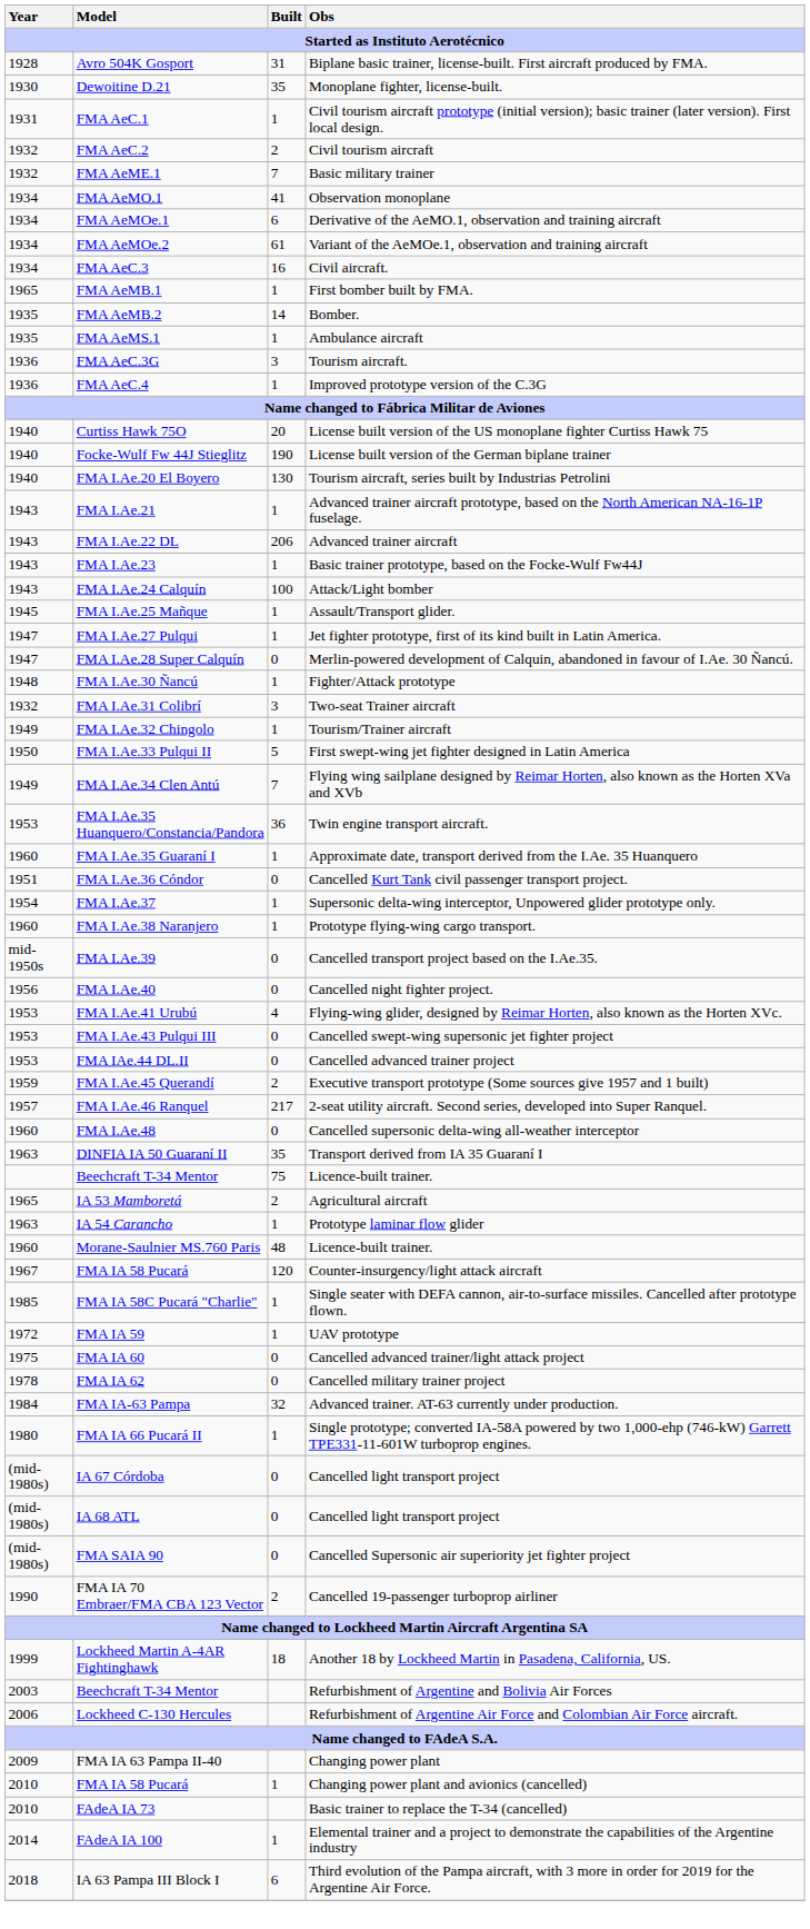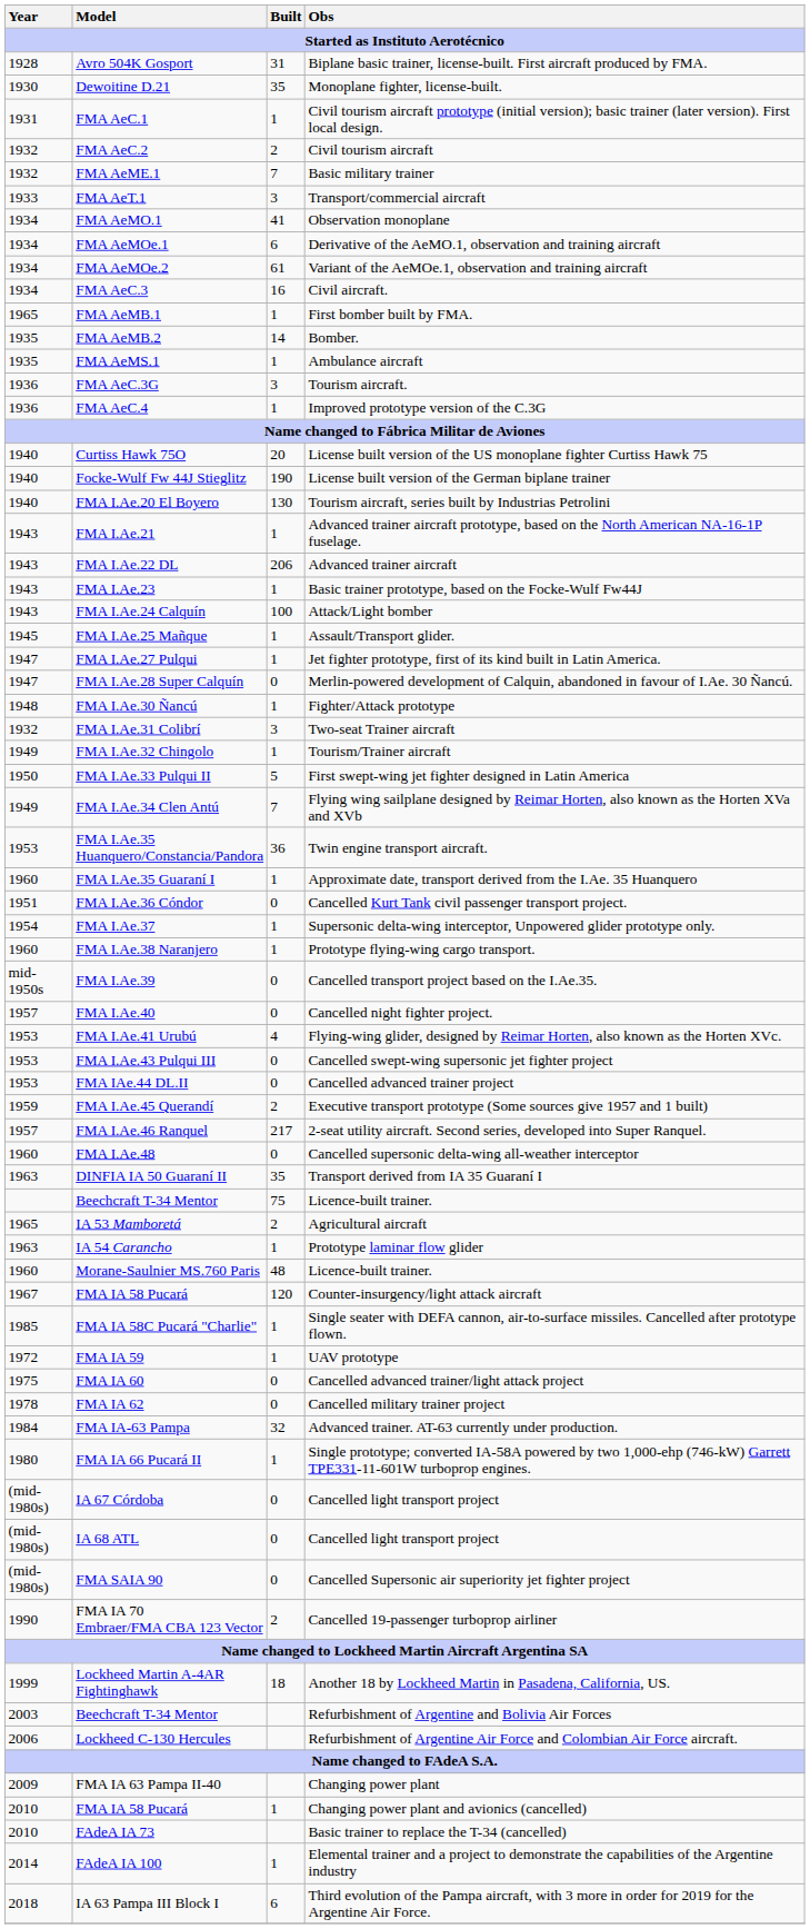 <table class="wikitable">
 <tr>
 <th style="text-align: left;">Year</th>
 <th style="text-align: left; width:200px; ">Model</th>
 <th style="text-align: left;">Built</th>
 <th style="text-align: left;">Obs</th>
 </tr>
 <tr>
 <th colspan=4 style="text-align: center; background: #C4CCFC;">Started as <strong>Instituto Aerotécnico</strong></th>
 </tr>
 <tr>
 <td>1928</td>
 <td><a href='#'>Avro 504K Gosport</a></td>
 <td>31</td>
 <td>Biplane basic trainer, license-built. First aircraft produced by FMA.</td>
 </tr>
 <tr>
 <td>1930</td>
 <td><a href='#'>Dewoitine D.21</a></td>
 <td>35</td>
 <td>Monoplane fighter, license-built.</td>
 </tr>
 <tr>
 <td>1931</td>
 <td><a href='#'>FMA AeC.1</a></td>
 <td>1</td>
 <td>Civil tourism aircraft  <a href='#'>prototype</a> (initial version); basic trainer (later version). First local design.</td>
 </tr>
 <tr>
 <td>1932</td>
 <td><a href='#'>FMA AeC.2</a></td>
 <td>2</td>
 <td>Civil tourism aircraft</td>
 </tr>
 <tr>
 <td>1932</td>
 <td><a href='#'>FMA AeME.1</a></td>
 <td>7</td>
 <td>Basic military trainer</td>
+</tr>
+<tr>
+<td>1933</td>
+<td><a href='#'>FMA AeT.1</a></td>
+<td>3</td>
+<td>Transport/commercial aircraft</td>
 </tr>
 <tr>
 <td>1934</td>
 <td><a href='#'>FMA AeMO.1</a></td>
 <td>41</td>
 <td>Observation monoplane</td>
 </tr>
 <tr>
 <td>1934</td>
 <td><a href='#'>FMA AeMOe.1</a></td>
 <td>6</td>
 <td>Derivative of the AeMO.1, observation and training aircraft</td>
 </tr>
 <tr>
 <td>1934</td>
 <td><a href='#'>FMA AeMOe.2</a></td>
 <td>61</td>
 <td>Variant of the AeMOe.1, observation and training aircraft</td>
 </tr>
 <tr>
 <td>1934</td>
 <td><a href='#'>FMA AeC.3</a></td>
 <td>16</td>
 <td>Civil aircraft.</td>
 </tr>
 <tr>
 <td>1965</td>
 <td><a href='#'>FMA AeMB.1</a></td>
 <td>1</td>
 <td>First bomber built by FMA.</td>
 </tr>
 <tr>
 <td>1935</td>
 <td><a href='#'>FMA AeMB.2</a></td>
 <td>14</td>
 <td>Bomber.</td>
 </tr>
 <tr>
 <td>1935</td>
 <td><a href='#'>FMA AeMS.1</a></td>
 <td>1</td>
 <td>Ambulance aircraft</td>
 </tr>
 <tr>
 <td>1936</td>
 <td><a href='#'>FMA AeC.3G</a></td>
 <td>3</td>
 <td>Tourism aircraft.</td>
 </tr>
 <tr>
 <td>1936</td>
 <td><a href='#'>FMA AeC.4</a></td>
 <td>1</td>
 <td>Improved prototype version of the C.3G</td>
 </tr>
 <tr>
 <th colspan=4 style="text-align: center; background: #C4CCFC;">Name changed to <strong>Fábrica Militar de Aviones</strong></th>
 </tr>
 <tr>
 <td>1940</td>
 <td><a href='#'>Curtiss Hawk 75O</a></td>
 <td>20</td>
 <td>License built version of the US monoplane fighter Curtiss Hawk 75</td>
 </tr>
 <tr>
 <td>1940</td>
 <td><a href='#'>Focke-Wulf Fw 44J Stieglitz</a></td>
 <td>190</td>
 <td>License built version of the German biplane trainer</td>
 </tr>
 <tr>
 <td>1940</td>
 <td><a href='#'>FMA I.Ae.20 El Boyero</a></td>
 <td>130</td>
 <td>Tourism aircraft, series built by Industrias Petrolini</td>
 </tr>
 <tr>
 <td>1943</td>
 <td><a href='#'>FMA I.Ae.21</a></td>
 <td>1</td>
 <td>Advanced trainer aircraft prototype, based on the <a href='#'>North American NA-16-1P</a> fuselage.</td>
 </tr>
 <tr>
 <td>1943</td>
 <td><a href='#'>FMA I.Ae.22 DL</a></td>
 <td>206</td>
 <td>Advanced trainer aircraft</td>
 </tr>
 <tr>
 <td>1943</td>
 <td><a href='#'>FMA I.Ae.23</a></td>
 <td>1</td>
 <td>Basic trainer prototype, based on the Focke-Wulf Fw44J</td>
 </tr>
 <tr>
 <td>1943</td>
 <td><a href='#'>FMA I.Ae.24 Calquín</a></td>
 <td>100</td>
 <td>Attack/Light bomber</td>
 </tr>
 <tr>
 <td>1945</td>
 <td><a href='#'>FMA I.Ae.25 Mañque</a></td>
 <td>1</td>
 <td>Assault/Transport glider.</td>
 </tr>
 <tr>
 <td>1947</td>
 <td><a href='#'>FMA I.Ae.27 Pulqui</a></td>
 <td>1</td>
 <td>Jet fighter prototype, first of its kind built in Latin America.</td>
 </tr>
 <tr>
 <td>1947</td>
 <td><a href='#'>FMA I.Ae.28 Super Calquín</a></td>
 <td>0</td>
 <td>Merlin-powered development of Calquin, abandoned in favour of I.Ae. 30 Ñancú.</td>
 </tr>
 <tr>
 <td>1948</td>
 <td><a href='#'>FMA I.Ae.30 Ñancú</a></td>
 <td>1</td>
 <td>Fighter/Attack prototype</td>
 </tr>
 <tr>
 <td>1932</td>
 <td><a href='#'>FMA I.Ae.31 Colibrí</a></td>
 <td>3</td>
 <td>Two-seat Trainer aircraft</td>
 </tr>
 <tr>
 <td>1949</td>
 <td><a href='#'>FMA I.Ae.32 Chingolo</a></td>
 <td>1</td>
 <td>Tourism/Trainer aircraft</td>
 </tr>
 <tr>
 <td>1950</td>
 <td><a href='#'>FMA I.Ae.33 Pulqui II</a></td>
 <td>5</td>
 <td>First swept-wing jet fighter designed in Latin America</td>
 </tr>
 <tr>
 <td>1949</td>
 <td><a href='#'>FMA I.Ae.34 Clen Antú</a></td>
 <td>7</td>
 <td>Flying wing sailplane designed by <a href='#'>Reimar Horten</a>, also known as the Horten XVa and XVb</td>
 </tr>
 <tr>
 <td>1953</td>
 <td><a href='#'>FMA I.Ae.35 Huanquero/Constancia/Pandora</a></td>
 <td>36</td>
 <td>Twin engine transport aircraft.</td>
 </tr>
 <tr>
 <td>1960</td>
 <td><a href='#'>FMA I.Ae.35 Guaraní I</a></td>
 <td>1</td>
 <td>Approximate date, transport derived from the I.Ae. 35 Huanquero</td>
 </tr>
 <tr>
 <td>1951</td>
 <td><a href='#'>FMA I.Ae.36 Cóndor</a></td>
 <td>0</td>
 <td>Cancelled <a href='#'>Kurt Tank</a> civil passenger transport project.</td>
 </tr>
 <tr>
 <td>1954</td>
 <td><a href='#'>FMA I.Ae.37</a></td>
 <td>1</td>
 <td>Supersonic delta-wing interceptor, Unpowered glider prototype only.</td>
 </tr>
 <tr>
 <td>1960</td>
 <td><a href='#'>FMA I.Ae.38 Naranjero</a></td>
 <td>1</td>
 <td>Prototype flying-wing cargo transport.</td>
 </tr>
 <tr>
 <td>mid-1950s</td>
 <td><a href='#'>FMA I.Ae.39</a></td>
 <td>0</td>
 <td>Cancelled transport project based on the I.Ae.35.</td>
 </tr>
 <tr>
-<td>1956</td>
+<td>1957</td>
 <td><a href='#'>FMA I.Ae.40</a></td>
 <td>0</td>
 <td>Cancelled night fighter project.</td>
 </tr>
 <tr>
 <td>1953</td>
 <td><a href='#'>FMA I.Ae.41 Urubú</a></td>
 <td>4</td>
 <td>Flying-wing glider, designed by <a href='#'>Reimar Horten</a>, also known as the Horten XVc.</td>
 </tr>
 <tr>
 <td>1953</td>
 <td><a href='#'>FMA I.Ae.43 Pulqui III</a></td>
 <td>0</td>
 <td>Cancelled swept-wing supersonic jet fighter project</td>
 </tr>
 <tr>
 <td>1953</td>
 <td><a href='#'>FMA IAe.44 DL.II</a></td>
 <td>0</td>
 <td>Cancelled advanced trainer project</td>
 </tr>
 <tr>
 <td>1959</td>
 <td><a href='#'>FMA I.Ae.45 Querandí</a></td>
 <td>2</td>
 <td>Executive transport prototype (Some sources give 1957 and 1 built)</td>
 </tr>
 <tr>
 <td>1957</td>
 <td><a href='#'>FMA I.Ae.46 Ranquel</a></td>
 <td>217</td>
 <td>2-seat utility aircraft. Second series, developed into Super Ranquel.</td>
 </tr>
 <tr>
 <td>1960</td>
 <td><a href='#'>FMA I.Ae.48</a></td>
 <td>0</td>
 <td>Cancelled supersonic delta-wing all-weather interceptor</td>
 </tr>
 <tr>
 <td>1963</td>
 <td><a href='#'>DINFIA IA 50 Guaraní II</a></td>
 <td>35</td>
 <td>Transport derived from IA 35 Guaraní I</td>
 </tr>
 <tr>
 <td></td>
 <td><a href='#'>Beechcraft T-34 Mentor</a></td>
 <td>75</td>
 <td>Licence-built trainer.</td>
 </tr>
 <tr>
 <td>1965</td>
 <td><a href='#'>IA 53 <em>Mamboretá</em></a></td>
 <td>2</td>
 <td>Agricultural aircraft</td>
 </tr>
 <tr>
 <td>1963</td>
 <td><a href='#'>IA 54 <em>Carancho</em></a></td>
 <td>1</td>
 <td>Prototype <a href='#'>laminar flow</a> glider</td>
 </tr>
 <tr>
 <td>1960</td>
 <td><a href='#'>Morane-Saulnier MS.760 Paris</a></td>
 <td>48</td>
 <td>Licence-built trainer.</td>
 </tr>
 <tr>
 <td>1967</td>
 <td><a href='#'>FMA IA 58 Pucará</a></td>
 <td>120</td>
 <td>Counter-insurgency/light attack aircraft</td>
 </tr>
 <tr>
 <td>1985</td>
 <td><a href='#'>FMA IA 58C Pucará "Charlie"</a></td>
 <td>1</td>
 <td>Single seater with  DEFA cannon, air-to-surface missiles. Cancelled after prototype flown.</td>
 </tr>
 <tr>
 <td>1972</td>
 <td><a href='#'>FMA IA 59</a></td>
 <td>1</td>
 <td>UAV prototype</td>
 </tr>
 <tr>
 <td>1975</td>
 <td><a href='#'>FMA IA 60</a></td>
 <td>0</td>
 <td>Cancelled advanced trainer/light attack project</td>
 </tr>
 <tr>
 <td>1978</td>
 <td><a href='#'>FMA IA 62</a></td>
 <td>0</td>
 <td>Cancelled military trainer project</td>
 </tr>
 <tr>
 <td>1984</td>
 <td><a href='#'>FMA IA-63 Pampa</a></td>
 <td>32</td>
 <td>Advanced trainer. AT-63 currently under production.</td>
 </tr>
 <tr>
 <td>1980</td>
 <td><a href='#'>FMA IA 66 Pucará II</a></td>
 <td>1</td>
 <td>Single prototype; converted IA-58A powered by two 1,000-ehp (746-kW) <a href='#'>Garrett TPE331</a>-11-601W turboprop engines.</td>
 </tr>
 <tr>
 <td>(mid-1980s)</td>
 <td><a href='#'>IA 67 Córdoba</a></td>
 <td>0</td>
 <td>Cancelled light transport project</td>
 </tr>
 <tr>
 <td>(mid-1980s)</td>
 <td><a href='#'>IA 68 ATL</a></td>
 <td>0</td>
 <td>Cancelled light transport project</td>
 </tr>
 <tr>
 <td>(mid-1980s)</td>
 <td><a href='#'>FMA SAIA 90</a></td>
 <td>0</td>
 <td>Cancelled Supersonic air superiority jet fighter project</td>
 </tr>
 <tr>
 <td>1990</td>
 <td>FMA IA 70<br><a href='#'>Embraer/FMA CBA 123 Vector</a></td>
 <td>2</td>
 <td>Cancelled 19-passenger turboprop airliner</td>
 </tr>
 <tr>
 <th colspan=4 style="text-align: center; background: #C4CCFC;">Name changed to <strong>Lockheed Martin Aircraft Argentina SA</strong></th>
 </tr>
 <tr>
 <td>1999</td>
 <td><a href='#'>Lockheed Martin A-4AR Fightinghawk</a></td>
 <td>18</td>
 <td>Another 18 by <a href='#'>Lockheed Martin</a> in <a href='#'>Pasadena, California</a>, US.</td>
 </tr>
 <tr>
 <td>2003</td>
 <td><a href='#'>Beechcraft T-34 Mentor</a></td>
 <td></td>
 <td>Refurbishment of <a href='#'>Argentine</a> and <a href='#'>Bolivia</a> Air Forces</td>
 </tr>
 <tr>
 <td>2006</td>
 <td><a href='#'>Lockheed C-130 Hercules</a></td>
 <td></td>
 <td>Refurbishment of <a href='#'>Argentine Air Force</a> and <a href='#'>Colombian Air Force</a> aircraft.</td>
 </tr>
 <tr>
 <th colspan=4 style="text-align: center; background: #C4CCFC;">Name changed to <strong>FAdeA S.A.</strong></th>
 </tr>
 <tr>
 <td>2009</td>
 <td>FMA IA 63 Pampa II-40</td>
 <td></td>
 <td>Changing power plant</td>
 </tr>
 <tr>
 <td>2010</td>
 <td><a href='#'>FMA IA 58 Pucará</a></td>
 <td>1</td>
 <td>Changing power plant and avionics (cancelled)</td>
 </tr>
 <tr>
 <td>2010</td>
 <td><a href='#'>FAdeA IA 73</a></td>
 <td></td>
 <td>Basic trainer to replace the T-34 (cancelled)</td>
 </tr>
 <tr>
 <td>2014</td>
 <td><a href='#'>FAdeA IA 100</a></td>
 <td>1</td>
 <td>Elemental trainer and a project to demonstrate the capabilities of the Argentine industry</td>
 </tr>
 <tr>
 <td>2018</td>
 <td>IA 63 Pampa III Block I</td>
 <td>6</td>
 <td>Third evolution of the Pampa aircraft, with 3 more in order for 2019 for the Argentine Air Force.</td>
 </tr>
 <tr>
 </tr>
 </table>
